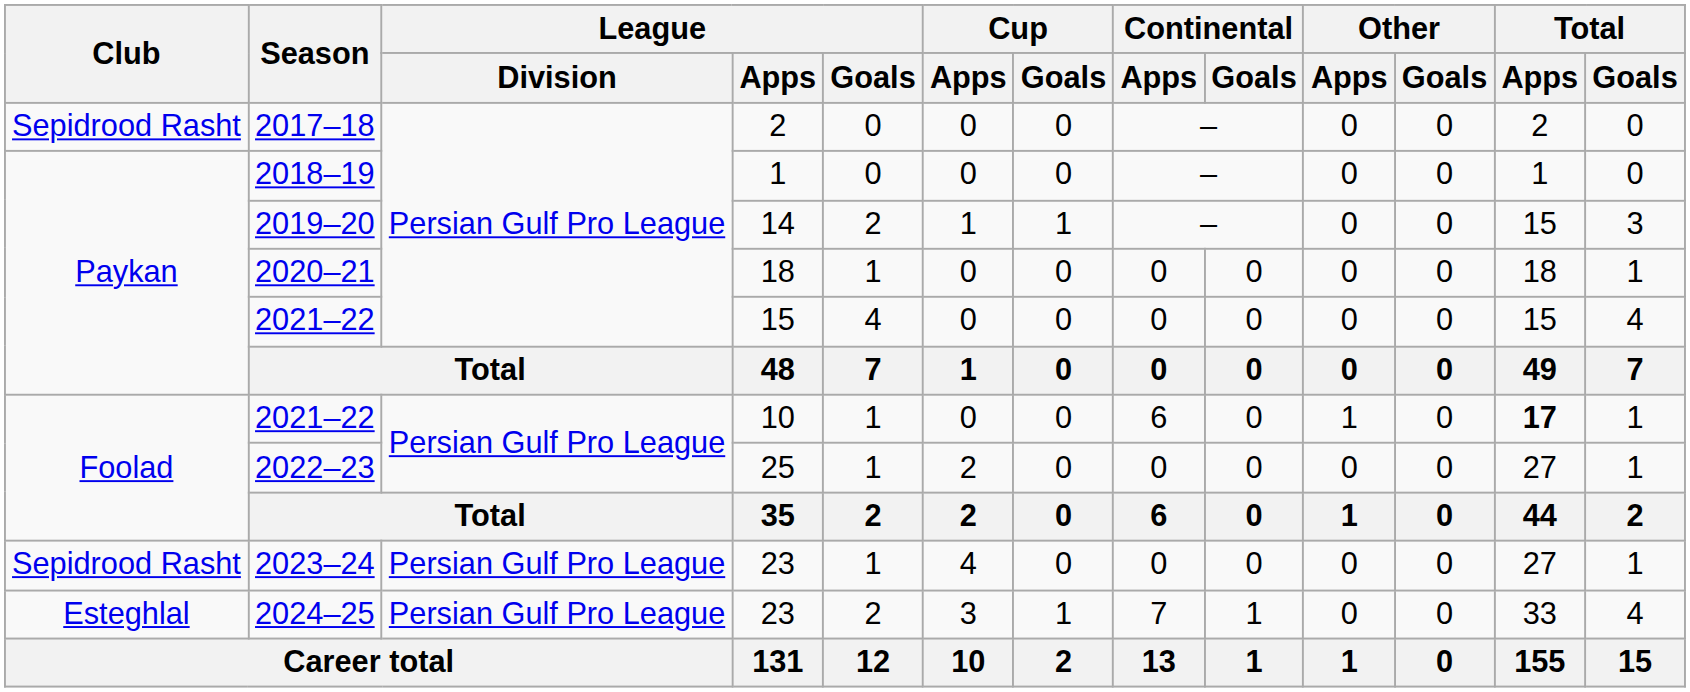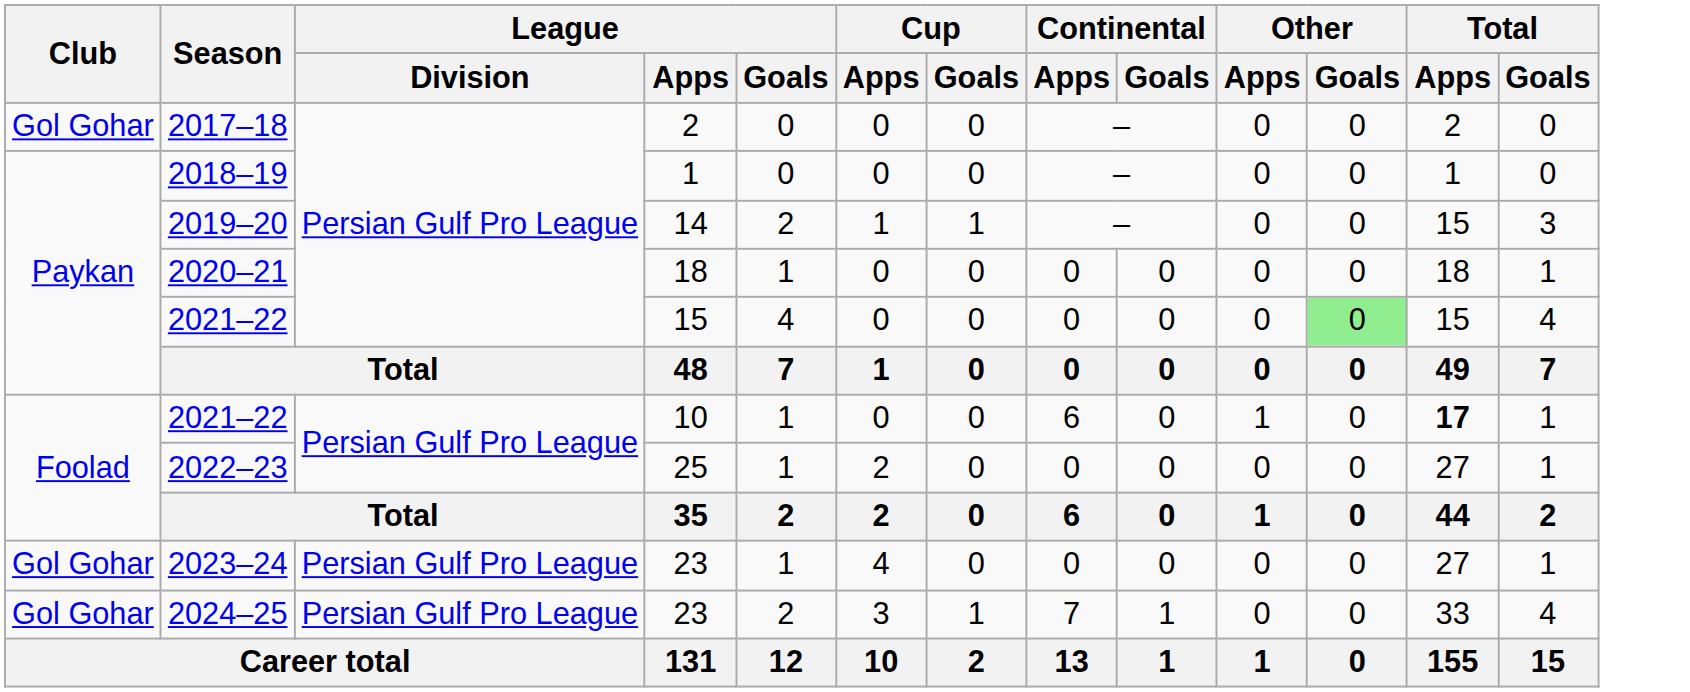 <table class="wikitable" style="text-align: center">
 <tr>
 <th rowspan="2">Club</th>
 <th rowspan="2">Season</th>
 <th colspan="3">League</th>
 <th colspan="2">Cup</th>
 <th colspan="2">Continental</th>
 <th colspan="2">Other</th>
 <th colspan="2">Total</th>
 </tr>
 <tr>
 <th>Division</th>
 <th>Apps</th>
 <th>Goals</th>
 <th>Apps</th>
 <th>Goals</th>
 <th>Apps</th>
 <th>Goals</th>
 <th>Apps</th>
 <th>Goals</th>
 <th>Apps</th>
 <th>Goals</th>
 </tr>
 <tr>
-<td><a href='#'>Sepidrood Rasht</a></td>
+<td><a href='#'>Gol Gohar</a></td>
 <td><a href='#'>2017–18</a></td>
 <td rowspan="5"><a href='#'>Persian Gulf Pro League</a></td>
 <td>2</td>
 <td>0</td>
 <td>0</td>
 <td>0</td>
 <td colspan="2">–</td>
 <td>0</td>
 <td>0</td>
 <td>2</td>
 <td>0</td>
 </tr>
 <tr>
 <td rowspan="5"><a href='#'>Paykan</a></td>
 <td><a href='#'>2018–19</a></td>
 <td>1</td>
 <td>0</td>
 <td>0</td>
 <td>0</td>
 <td colspan="2">–</td>
 <td>0</td>
 <td>0</td>
 <td>1</td>
 <td>0</td>
 </tr>
 <tr>
 <td><a href='#'>2019–20</a></td>
 <td>14</td>
 <td>2</td>
 <td>1</td>
 <td>1</td>
 <td colspan="2">–</td>
 <td>0</td>
 <td>0</td>
 <td>15</td>
 <td>3</td>
 </tr>
 <tr>
 <td><a href='#'>2020–21</a></td>
 <td>18</td>
 <td>1</td>
 <td>0</td>
 <td>0</td>
 <td>0</td>
 <td>0</td>
 <td>0</td>
 <td>0</td>
 <td>18</td>
 <td>1</td>
 </tr>
 <tr>
 <td><a href='#'>2021–22</a></td>
 <td>15</td>
 <td>4</td>
 <td>0</td>
 <td>0</td>
 <td>0</td>
 <td>0</td>
 <td>0</td>
-<td>0</td>
+<td style="background: lightgreen;">0</td>
 <td>15</td>
 <td>4</td>
 </tr>
 <tr>
 <th colspan=2>Total</th>
 <th>48</th>
 <th>7</th>
 <th>1</th>
 <th>0</th>
 <th>0</th>
 <th>0</th>
 <th>0</th>
 <th>0</th>
 <th>49</th>
 <th>7</th>
 </tr>
 <tr>
 <td rowspan="3"><a href='#'>Foolad</a></td>
 <td><a href='#'>2021–22</a></td>
 <td rowspan="2"><a href='#'>Persian Gulf Pro League</a></td>
 <td>10</td>
 <td>1</td>
 <td>0</td>
 <td>0</td>
 <td>6</td>
 <td>0</td>
 <td>1</td>
 <td>0</td>
 <td><strong>17</strong></td>
 <td>1</td>
 </tr>
 <tr>
 <td><a href='#'>2022–23</a></td>
 <td>25</td>
 <td>1</td>
 <td>2</td>
 <td>0</td>
 <td>0</td>
 <td>0</td>
 <td>0</td>
 <td>0</td>
 <td>27</td>
 <td>1</td>
 </tr>
 <tr>
 <th colspan=2>Total</th>
 <th>35</th>
 <th>2</th>
 <th>2</th>
 <th>0</th>
 <th>6</th>
 <th>0</th>
 <th>1</th>
 <th>0</th>
 <th>44</th>
 <th>2</th>
 </tr>
 <tr>
-<td><a href='#'>Sepidrood Rasht</a></td>
+<td><a href='#'>Gol Gohar</a></td>
 <td><a href='#'>2023–24</a></td>
 <td><a href='#'>Persian Gulf Pro League</a></td>
 <td>23</td>
 <td>1</td>
 <td>4</td>
 <td>0</td>
 <td>0</td>
 <td>0</td>
 <td>0</td>
 <td>0</td>
 <td>27</td>
 <td>1</td>
 </tr>
 <tr>
-<td><a href='#'>Esteghlal</a></td>
+<td><a href='#'>Gol Gohar</a></td>
 <td><a href='#'>2024–25</a></td>
 <td><a href='#'>Persian Gulf Pro League</a></td>
 <td>23</td>
 <td>2</td>
 <td>3</td>
 <td>1</td>
 <td>7</td>
 <td>1</td>
 <td>0</td>
 <td>0</td>
 <td>33</td>
 <td>4</td>
 </tr>
 <tr>
 <th colspan=3>Career total</th>
 <th>131</th>
 <th>12</th>
 <th>10</th>
 <th>2</th>
 <th>13</th>
 <th>1</th>
 <th>1</th>
 <th>0</th>
 <th>155</th>
 <th>15</th>
 </tr>
 </table>
